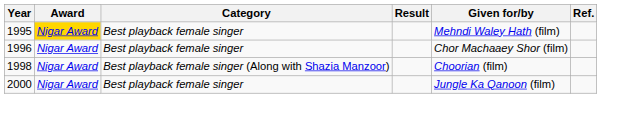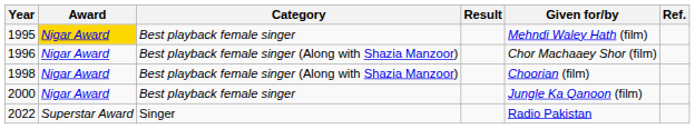 <table class="wikitable">
 <tr>
 <th>Year</th>
 <th>Award</th>
 <th>Category</th>
 <th>Result</th>
 <th>Given for/by</th>
 <th>Ref.</th>
 </tr>
 <tr>
 <td>1995</td>
 <td style="background: gold;"><em><a href='#'>Nigar Award</a></em></td>
 <td><em>Best playback female singer</em></td>
 <td></td>
 <td><em><a href='#'>Mehndi Waley Hath</a></em> (film)</td>
 <td></td>
 </tr>
 <tr>
 <td>1996</td>
 <td><em><a href='#'>Nigar Award</a></em></td>
-<td><em>Best playback female singer</em></td>
+<td><em>Best playback female singer</em> (Along with <a href='#'>Shazia Manzoor</a>)</td>
 <td></td>
 <td><em>Chor Machaaey Shor</em> (film)</td>
 <td></td>
 </tr>
 <tr>
 <td>1998</td>
 <td><em><a href='#'>Nigar Award</a></em></td>
 <td><em>Best playback female singer</em> (Along with <a href='#'>Shazia Manzoor</a>)</td>
 <td></td>
 <td><em><a href='#'>Choorian</a></em> (film)</td>
 <td></td>
 </tr>
 <tr>
 <td>2000</td>
 <td><em><a href='#'>Nigar Award</a></em></td>
 <td><em>Best playback female singer</em></td>
 <td></td>
 <td><em><a href='#'>Jungle Ka Qanoon</a></em> (film)</td>
 <td></td>
 </tr>
+<tr>
+<td>2022</td>
+<td><em>Superstar Award</em></td>
+<td>Singer</td>
+<td></td>
+<td><a href='#'>Radio Pakistan</a></td>
+<td></td>
+</tr>
 </table>
